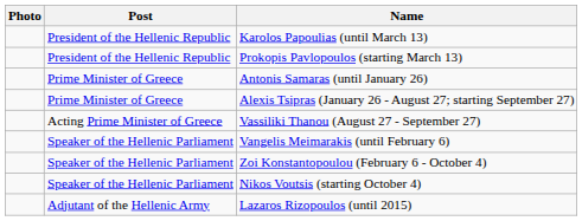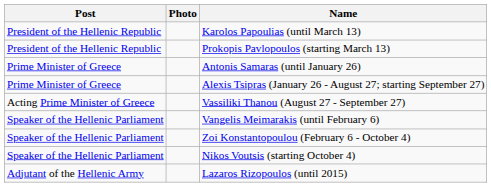 <table class=wikitable>
 <tr>
+<th>Post</th>
 <th>Photo</th>
-<th>Post</th>
 <th>Name</th>
 </tr>
 <tr>
+<td><a href='#'>President of the Hellenic Republic</a></td>
 <td></td>
-<td><a href='#'>President of the Hellenic Republic</a></td>
 <td><a href='#'>Karolos Papoulias</a> (until March 13)</td>
 </tr>
 <tr>
+<td><a href='#'>President of the Hellenic Republic</a></td>
 <td></td>
-<td><a href='#'>President of the Hellenic Republic</a></td>
 <td><a href='#'>Prokopis Pavlopoulos</a> (starting March 13)</td>
 </tr>
 <tr>
+<td><a href='#'>Prime Minister of Greece</a></td>
 <td><br></td>
-<td><a href='#'>Prime Minister of Greece</a></td>
 <td><a href='#'>Antonis Samaras</a> (until January 26)</td>
 </tr>
 <tr>
+<td><a href='#'>Prime Minister of Greece</a></td>
 <td><br></td>
-<td><a href='#'>Prime Minister of Greece</a></td>
 <td><a href='#'>Alexis Tsipras</a> (January 26 - August 27; starting September 27)</td>
 </tr>
 <tr>
+<td>Acting <a href='#'>Prime Minister of Greece</a></td>
 <td><br></td>
-<td>Acting <a href='#'>Prime Minister of Greece</a></td>
 <td><a href='#'>Vassiliki Thanou</a> (August 27 - September 27)</td>
 </tr>
 <tr>
+<td><a href='#'>Speaker of the Hellenic Parliament</a></td>
 <td></td>
-<td><a href='#'>Speaker of the Hellenic Parliament</a></td>
 <td><a href='#'>Vangelis Meimarakis</a> (until February 6)</td>
 </tr>
 <tr>
+<td><a href='#'>Speaker of the Hellenic Parliament</a></td>
 <td></td>
-<td><a href='#'>Speaker of the Hellenic Parliament</a></td>
 <td><a href='#'>Zoi Konstantopoulou</a> (February 6 - October 4)</td>
 </tr>
 <tr>
+<td><a href='#'>Speaker of the Hellenic Parliament</a></td>
 <td></td>
-<td><a href='#'>Speaker of the Hellenic Parliament</a></td>
 <td><a href='#'>Nikos Voutsis</a> (starting October 4)</td>
 </tr>
 <tr>
+<td><a href='#'>Adjutant</a> of the <a href='#'>Hellenic Army</a></td>
 <td></td>
-<td><a href='#'>Adjutant</a> of the <a href='#'>Hellenic Army</a></td>
 <td><a href='#'>Lazaros Rizopoulos</a> (until 2015)</td>
 </tr>
 </table>
